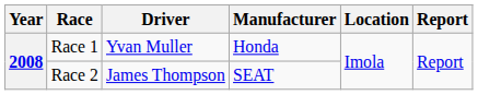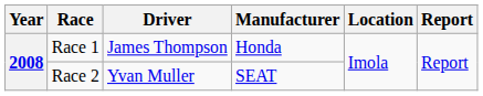 <table class="wikitable" style="font-size: 95%;">
 <tr>
 <th>Year</th>
 <th>Race</th>
 <th>Driver</th>
 <th>Manufacturer</th>
 <th>Location</th>
 <th>Report</th>
 </tr>
 <tr>
 <th rowspan=2><a href='#'>2008</a></th>
 <td>Race 1</td>
-<td> <a href='#'>Yvan Muller</a></td>
+<td> <a href='#'>James Thompson</a></td>
 <td><a href='#'>Honda</a></td>
 <td rowspan=2><a href='#'>Imola</a></td>
 <td rowspan=2><a href='#'>Report</a></td>
 </tr>
 <tr>
 <td>Race 2</td>
-<td> <a href='#'>James Thompson</a></td>
+<td> <a href='#'>Yvan Muller</a></td>
 <td><a href='#'>SEAT</a></td>
 </tr>
 </table>
